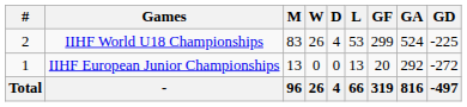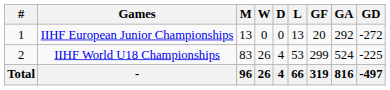 <table class="wikitable sortable" style="text-align:center">
 <tr>
 <th>#</th>
 <th>Games</th>
 <th>M</th>
 <th>W</th>
 <th>D</th>
 <th>L</th>
 <th>GF</th>
 <th>GA</th>
 <th>GD</th>
 </tr>
 <tr>
+<td>1</td>
+<td><a href='#'>IIHF European Junior Championships</a></td>
+<td>13</td>
+<td>0</td>
+<td>0</td>
+<td>13</td>
+<td>20</td>
+<td>292</td>
+<td>-272</td>
+</tr>
+<tr>
 <td>2</td>
 <td><a href='#'>IIHF World U18 Championships</a></td>
 <td>83</td>
 <td>26</td>
 <td>4</td>
 <td>53</td>
 <td>299</td>
 <td>524</td>
 <td>-225</td>
-</tr>
-<tr>
-<td>1</td>
-<td><a href='#'>IIHF European Junior Championships</a></td>
-<td>13</td>
-<td>0</td>
-<td>0</td>
-<td>13</td>
-<td>20</td>
-<td>292</td>
-<td>-272</td>
 </tr>
 <tr>
 <th><strong>Total</strong></th>
 <th>-</th>
 <th>96</th>
 <th>26</th>
 <th>4</th>
 <th>66</th>
 <th>319</th>
 <th>816</th>
 <th>-497</th>
 </tr>
 </table>
